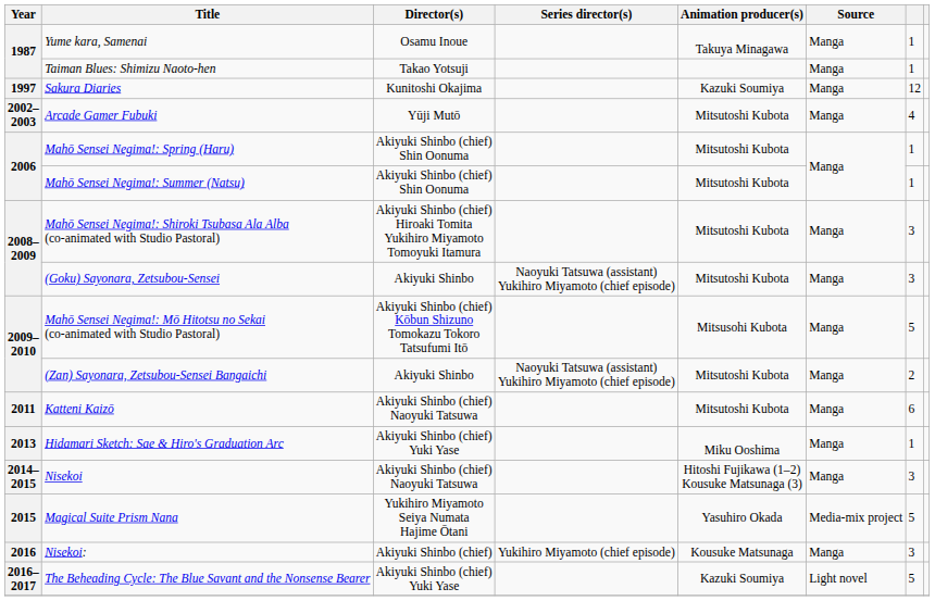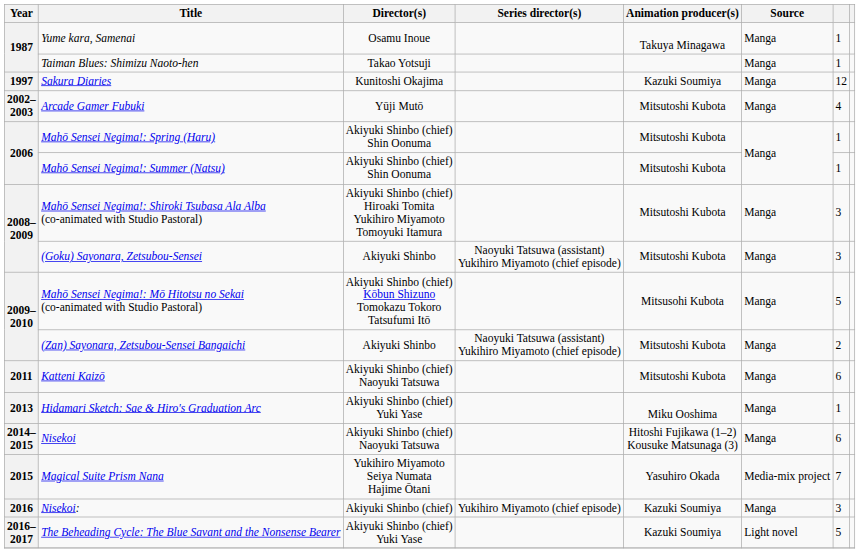 <table class="wikitable sortable plainrowheaders">
 <tr>
 <th scope="col" class="unsortable" width=10>Year</th>
 <th scope="col">Title</th>
 <th scope="col">Director(s)</th>
 <th scope="col">Series director(s)</th>
 <th scope="col">Animation producer(s)</th>
 <th scope="col">Source</th>
 <th scope="col"></th>
 <th scope="col" class="unsortable"></th>
 </tr>
 <tr>
 <th scope="row" rowspan="2">1987</th>
 <td><em>Yume kara, Samenai</em></td>
 <td style=text-align:center>Osamu Inoue</td>
 <td></td>
 <td style=text-align:center><br>Takuya Minagawa</td>
 <td>Manga</td>
 <td>1</td>
 <td></td>
 </tr>
 <tr>
 <td><em>Taiman Blues: Shimizu Naoto-hen</em></td>
 <td style=text-align:center>Takao Yotsuji</td>
 <td></td>
 <td></td>
 <td>Manga</td>
 <td>1</td>
 <td></td>
 </tr>
 <tr>
 <th scope="row">1997</th>
 <td><em><a href='#'>Sakura Diaries</a></em></td>
 <td style=text-align:center>Kunitoshi Okajima</td>
 <td></td>
 <td style=text-align:center>Kazuki Soumiya</td>
 <td>Manga</td>
 <td>12</td>
 <td></td>
 </tr>
 <tr>
 <th scope="row">2002–2003</th>
 <td><em><a href='#'>Arcade Gamer Fubuki</a></em></td>
 <td style=text-align:center>Yūji Mutō</td>
 <td></td>
 <td style=text-align:center>Mitsutoshi Kubota</td>
 <td>Manga</td>
 <td>4</td>
 <td></td>
 </tr>
 <tr>
 <th scope="row" rowspan="2">2006</th>
 <td><em><a href='#'>Mahō Sensei Negima!: Spring (Haru)</a></em></td>
 <td style=text-align:center>Akiyuki Shinbo (chief)<br>Shin Oonuma</td>
 <td></td>
 <td style=text-align:center>Mitsutoshi Kubota</td>
 <td rowspan="2">Manga</td>
 <td>1</td>
 <td></td>
 </tr>
 <tr>
 <td><em><a href='#'>Mahō Sensei Negima!: Summer (Natsu)</a></em></td>
 <td style=text-align:center>Akiyuki Shinbo (chief)<br>Shin Oonuma</td>
 <td></td>
 <td style=text-align:center>Mitsutoshi Kubota</td>
 <td>1</td>
 <td></td>
 </tr>
 <tr>
 <th scope="row" rowspan="2">2008–2009</th>
 <td><em><a href='#'>Mahō Sensei Negima!: Shiroki Tsubasa Ala Alba</a></em><br>(co-animated with Studio Pastoral)</td>
 <td style=text-align:center>Akiyuki Shinbo (chief)<br>Hiroaki Tomita <br>Yukihiro Miyamoto <br>Tomoyuki Itamura </td>
 <td></td>
 <td style=text-align:center>Mitsutoshi Kubota</td>
 <td>Manga</td>
 <td>3</td>
 <td></td>
 </tr>
 <tr>
 <td><em><a href='#'>(Goku) Sayonara, Zetsubou-Sensei</a></em></td>
 <td style=text-align:center>Akiyuki Shinbo</td>
 <td style=text-align:center>Naoyuki Tatsuwa (assistant)<br>Yukihiro Miyamoto (chief episode)</td>
 <td style=text-align:center>Mitsutoshi Kubota</td>
 <td>Manga</td>
 <td>3</td>
 <td></td>
 </tr>
 <tr>
 <th scope="row" rowspan="2">2009–2010</th>
 <td><em><a href='#'>Mahō Sensei Negima!: Mō Hitotsu no Sekai</a></em><br>(co-animated with Studio Pastoral)</td>
 <td style=text-align:center>Akiyuki Shinbo (chief)<br><a href='#'>Kōbun Shizuno</a> <br>Tomokazu Tokoro <br>Tatsufumi Itō </td>
 <td></td>
 <td style=text-align:center>Mitsusohi Kubota</td>
 <td>Manga</td>
 <td>5</td>
 <td></td>
 </tr>
 <tr>
 <td><em><a href='#'>(Zan) Sayonara, Zetsubou-Sensei Bangaichi</a></em></td>
 <td style=text-align:center>Akiyuki Shinbo</td>
 <td style=text-align:center>Naoyuki Tatsuwa (assistant)<br>Yukihiro Miyamoto (chief episode)</td>
 <td style=text-align:center>Mitsutoshi Kubota</td>
 <td>Manga</td>
 <td>2</td>
 <td></td>
 </tr>
 <tr>
 <th scope="row">2011</th>
 <td><em><a href='#'>Katteni Kaizō</a></em></td>
 <td style=text-align:center>Akiyuki Shinbo (chief)<br>Naoyuki Tatsuwa</td>
 <td></td>
 <td style=text-align:center>Mitsutoshi Kubota</td>
 <td>Manga</td>
 <td>6</td>
 <td></td>
 </tr>
 <tr>
 <th scope="row">2013</th>
 <td><em><a href='#'>Hidamari Sketch: Sae & Hiro's Graduation Arc</a></em></td>
 <td style=text-align:center>Akiyuki Shinbo (chief)<br>Yuki Yase</td>
 <td></td>
 <td style=text-align:center><br>Miku Ooshima</td>
 <td>Manga</td>
 <td>1</td>
 <td></td>
 </tr>
 <tr>
 <th scope="row">2014–2015</th>
 <td><em><a href='#'>Nisekoi</a></em></td>
 <td style=text-align:center>Akiyuki Shinbo (chief)<br>Naoyuki Tatsuwa</td>
 <td></td>
 <td style=text-align:center>Hitoshi Fujikawa (1–2)<br>Kousuke Matsunaga (3)</td>
 <td>Manga</td>
-<td>3</td>
+<td>6</td>
 <td></td>
 </tr>
 <tr>
 <th scope="row">2015</th>
 <td><em><a href='#'>Magical Suite Prism Nana</a></em></td>
 <td style=text-align:center>Yukihiro Miyamoto <br>Seiya Numata <br>Hajime Ōtani </td>
 <td></td>
 <td style=text-align:center>Yasuhiro Okada</td>
 <td>Media-mix project</td>
-<td>5</td>
+<td>7</td>
 <td></td>
 </tr>
 <tr>
 <th scope="row">2016</th>
 <td><em><a href='#'>Nisekoi</a>:</em></td>
 <td style=text-align:center>Akiyuki Shinbo (chief)</td>
 <td style=text-align:center>Yukihiro Miyamoto (chief episode)</td>
-<td style=text-align:center>Kousuke Matsunaga</td>
+<td style=text-align:center>Kazuki Soumiya</td>
 <td>Manga</td>
 <td>3</td>
 <td></td>
 </tr>
 <tr>
 <th scope="row">2016–2017</th>
 <td><em><a href='#'>The Beheading Cycle: The Blue Savant and the Nonsense Bearer</a></em></td>
 <td style=text-align:center>Akiyuki Shinbo (chief)<br>Yuki Yase</td>
 <td></td>
 <td style=text-align:center>Kazuki Soumiya</td>
 <td>Light novel</td>
 <td>5</td>
 <td></td>
 </tr>
 <tr>
 </tr>
 </table>
